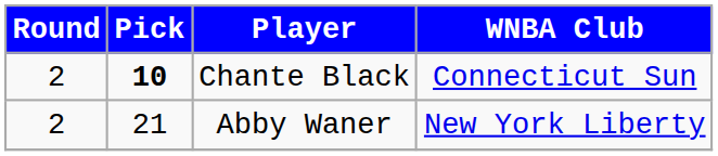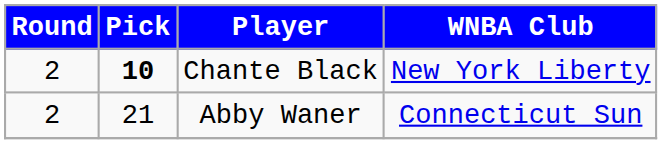 <table class="wikitable" style="text-align:center">
 <tr>
 <th style="background:blue;color:#FFFFFF;">Round</th>
 <th style="background:blue;color:#FFFFFF;">Pick</th>
 <th style="background:blue;color:#FFFFFF;">Player</th>
 <th style="background:blue;color:#FFFFFF;">WNBA Club</th>
 </tr>
 <tr>
 <td>2</td>
 <td><strong>10</strong></td>
 <td>Chante Black</td>
-<td><a href='#'>Connecticut Sun</a></td>
+<td><a href='#'>New York Liberty</a></td>
 </tr>
 <tr>
 <td>2</td>
 <td>21</td>
 <td>Abby Waner</td>
-<td><a href='#'>New York Liberty</a></td>
+<td><a href='#'>Connecticut Sun</a></td>
 </tr>
 <tr>
 </tr>
 </table>
